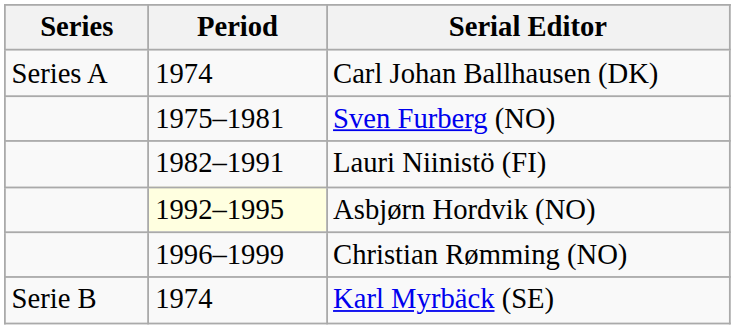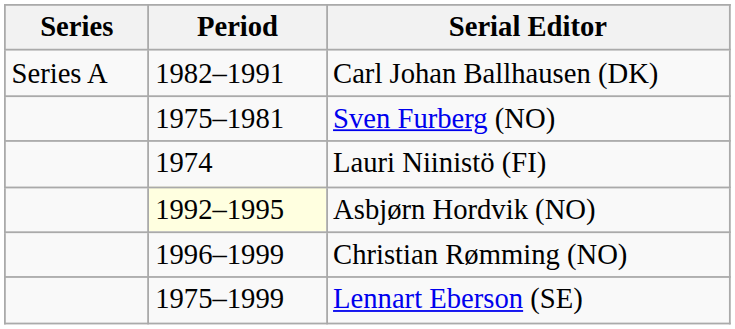 <table class="wikitable">
 <tr>
 <th>Series</th>
 <th>Period</th>
 <th>Serial Editor</th>
 </tr>
 <tr>
 <td>Series A     </td>
-<td>1974</td>
+<td>1982–1991</td>
 <td>Carl Johan Ballhausen (DK)         </td>
 </tr>
 <tr>
 <td></td>
 <td>1975–1981     </td>
 <td><a href='#'>Sven Furberg</a> (NO)</td>
 </tr>
 <tr>
 <td></td>
-<td>1982–1991</td>
+<td>1974</td>
 <td>Lauri Niinistö (FI)</td>
 </tr>
 <tr>
 <td></td>
 <td style="background: lightyellow;">1992–1995</td>
 <td>Asbjørn Hordvik (NO)</td>
 </tr>
 <tr>
 <td></td>
 <td>1996–1999</td>
 <td>Christian Rømming (NO)</td>
 </tr>
 <tr>
-<td>Serie B</td>
-<td>1974</td>
-<td><a href='#'>Karl Myrbäck</a> (SE)</td>
+<td></td>
+<td>1975–1999</td>
+<td><a href='#'>Lennart Eberson</a> (SE)</td>
 </tr>
 </table>
